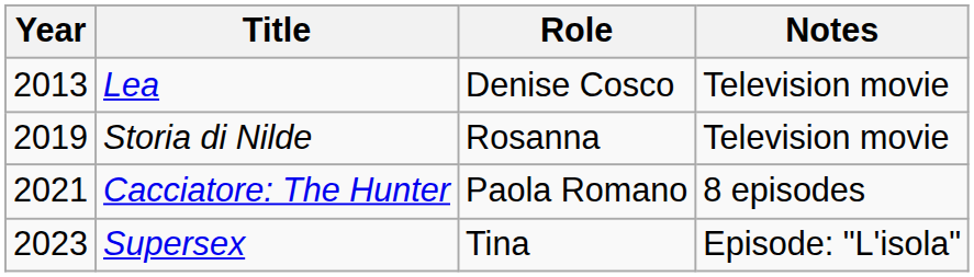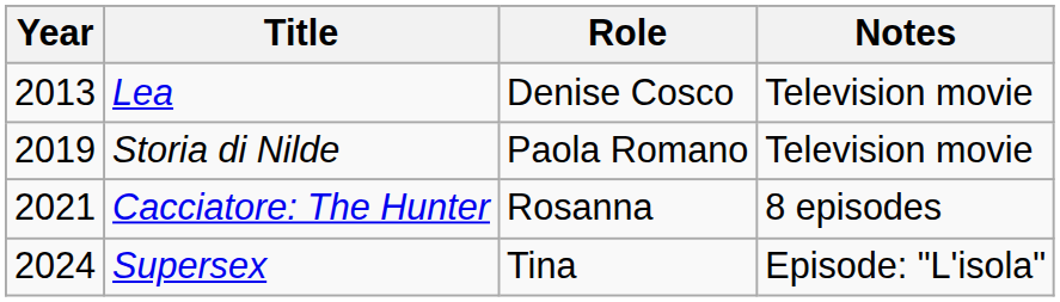 <table class="wikitable sortable">
 <tr>
 <th scope="col">Year</th>
 <th scope="col">Title</th>
 <th scope="col">Role</th>
 <th scope="col" class="unsortable">Notes</th>
 </tr>
 <tr>
 <td>2013</td>
 <td><em><a href='#'>Lea</a></em></td>
 <td>Denise Cosco</td>
 <td>Television movie</td>
 </tr>
 <tr>
 <td>2019</td>
 <td><em>Storia di Nilde</em></td>
-<td>Rosanna</td>
+<td>Paola Romano</td>
 <td>Television movie</td>
 </tr>
 <tr>
 <td>2021</td>
 <td><em><a href='#'>Cacciatore: The Hunter</a></em></td>
-<td>Paola Romano</td>
+<td>Rosanna</td>
 <td>8 episodes</td>
 </tr>
 <tr>
-<td>2023</td>
+<td>2024</td>
 <td><em><a href='#'>Supersex</a></em></td>
 <td>Tina</td>
 <td>Episode: "L'isola"</td>
 </tr>
 </table>
